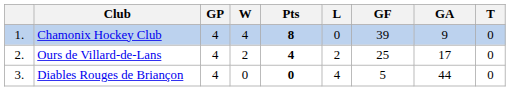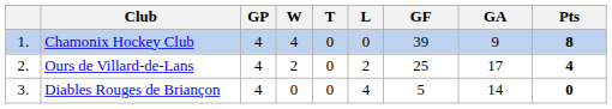 <table class="wikitable">
 <tr>
 <th width="30"></th>
 <th width="200">Club</th>
 <th width="30">GP</th>
 <th width="30">W</th>
-<th width="70">Pts</th>
+<th width="30">T</th>
 <th width="30">L</th>
 <th width="70">GF</th>
 <th width="70">GA</th>
-<th width="30">T</th>
+<th width="70">Pts</th>
 </tr>
 <tr bgcolor="#BCD2EE" align="center">
 <td>1.</td>
 <td align="left"><a href='#'>Chamonix Hockey Club</a></td>
 <td>4</td>
 <td>4</td>
-<td><strong>8</strong></td>
+<td>0</td>
 <td>0</td>
 <td>39</td>
 <td>9</td>
-<td>0</td>
+<td><strong>8</strong></td>
 </tr>
 <tr bgcolor="#FFFFFF" align="center">
 <td>2.</td>
 <td align="left"><a href='#'>Ours de Villard-de-Lans</a></td>
 <td>4</td>
 <td>2</td>
-<td><strong>4</strong></td>
+<td>0</td>
 <td>2</td>
 <td>25</td>
 <td>17</td>
-<td>0</td>
+<td><strong>4</strong></td>
 </tr>
 <tr bgcolor="#FFFFFF" align="center">
 <td>3.</td>
 <td align="left"><a href='#'>Diables Rouges de Briançon</a></td>
 <td>4</td>
 <td>0</td>
-<td><strong>0</strong></td>
+<td>0</td>
 <td>4</td>
 <td>5</td>
-<td>44</td>
-<td>0</td>
+<td>14</td>
+<td><strong>0</strong></td>
 </tr>
 </table>
